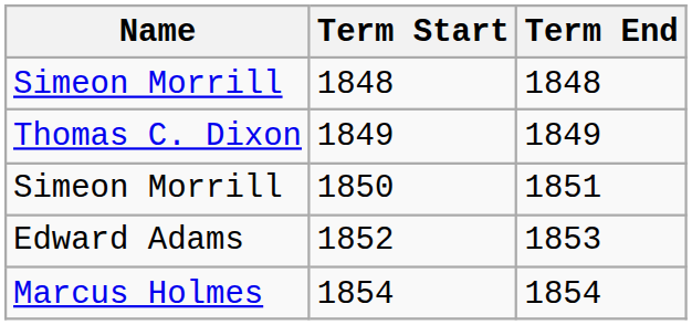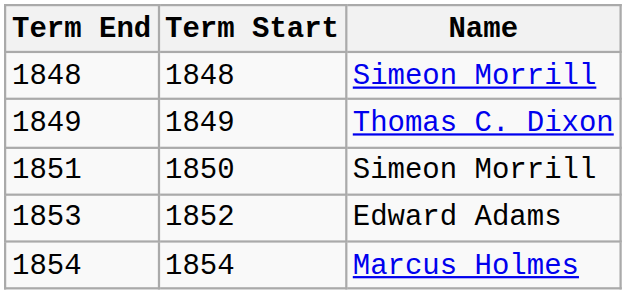 <table class="wikitable">
 <tr>
+<th>Term End</th>
+<th>Term Start</th>
 <th>Name</th>
-<th>Term Start</th>
-<th>Term End</th>
 </tr>
 <tr>
-<td><a href='#'>Simeon Morrill</a></td>
 <td>1848</td>
 <td>1848</td>
+<td><a href='#'>Simeon Morrill</a></td>
 </tr>
 <tr>
-<td><a href='#'>Thomas C. Dixon</a></td>
 <td>1849</td>
 <td>1849</td>
+<td><a href='#'>Thomas C. Dixon</a></td>
 </tr>
 <tr>
+<td>1851</td>
+<td>1850</td>
 <td>Simeon Morrill</td>
-<td>1850</td>
-<td>1851</td>
 </tr>
 <tr>
+<td>1853</td>
+<td>1852</td>
 <td>Edward Adams</td>
-<td>1852</td>
-<td>1853</td>
 </tr>
 <tr>
-<td><a href='#'>Marcus Holmes</a></td>
 <td>1854</td>
 <td>1854</td>
+<td><a href='#'>Marcus Holmes</a></td>
 </tr>
 </table>
